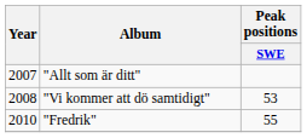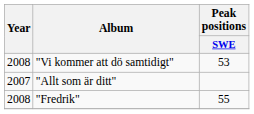 <table class="wikitable">
 <tr>
 <th align="center" rowspan="2" width="10">Year</th>
 <th align="center" rowspan="2" width="220">Album</th>
 <th align="center" colspan="1" width="20">Peak positions</th>
 </tr>
 <tr>
 <th scope="col" style="width:3em;font-size:90%;"><a href='#'>SWE</a><br></th>
 </tr>
 <tr>
+<td style="text-align:center;">2008</td>
+<td>"Vi kommer att dö samtidigt"</td>
+<td style="text-align:center;">53</td>
+</tr>
+<tr>
 <td style="text-align:center;">2007</td>
 <td>"Allt som är ditt"</td>
 <td style="text-align:center;"></td>
 </tr>
 <tr>
 <td style="text-align:center;">2008</td>
-<td>"Vi kommer att dö samtidigt"</td>
-<td style="text-align:center;">53</td>
-</tr>
-<tr>
-<td style="text-align:center;">2010</td>
 <td>"Fredrik"</td>
 <td style="text-align:center;">55</td>
 </tr>
 <tr>
 </tr>
 </table>
